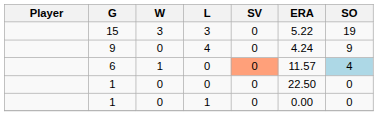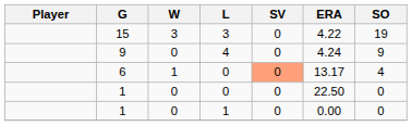 <table class="wikitable sortable">
 <tr>
 <th bgcolor="#DDDDFF" width="16%">Player</th>
 <th bgcolor="#DDDDFF" width="9%">G</th>
 <th bgcolor="#DDDDFF" width="9%">W</th>
 <th bgcolor="#DDDDFF" width="9%">L</th>
 <th bgcolor="#DDDDFF" width="9%">SV</th>
 <th bgcolor="#DDDDFF" width="9%">ERA</th>
 <th bgcolor="#DDDDFF" width="9%">SO</th>
 </tr>
 <tr align="center">
 <td></td>
 <td>15</td>
 <td>3</td>
 <td>3</td>
 <td>0</td>
-<td>5.22</td>
+<td>4.22</td>
 <td>19</td>
 </tr>
 <tr align="center">
 <td></td>
 <td>9</td>
 <td>0</td>
 <td>4</td>
 <td>0</td>
 <td>4.24</td>
 <td>9</td>
 </tr>
 <tr align="center">
 <td></td>
 <td>6</td>
 <td>1</td>
 <td>0</td>
 <td style="background: lightsalmon;">0</td>
-<td>11.57</td>
-<td style="background: lightblue;">4</td>
+<td>13.17</td>
+<td>4</td>
 </tr>
 <tr align="center">
 <td></td>
 <td>1</td>
 <td>0</td>
 <td>0</td>
 <td>0</td>
 <td>22.50</td>
 <td>0</td>
 </tr>
 <tr align="center">
 <td></td>
 <td>1</td>
 <td>0</td>
 <td>1</td>
 <td>0</td>
 <td>0.00</td>
 <td>0</td>
 </tr>
 <tr align="center">
 </tr>
 </table>
